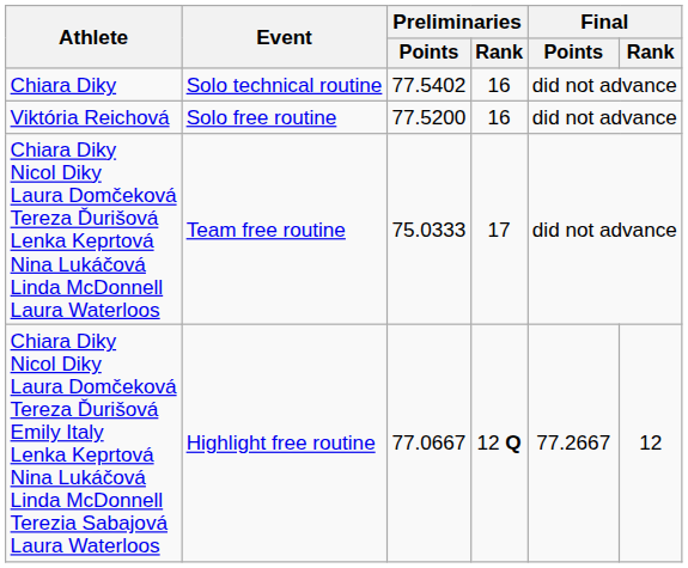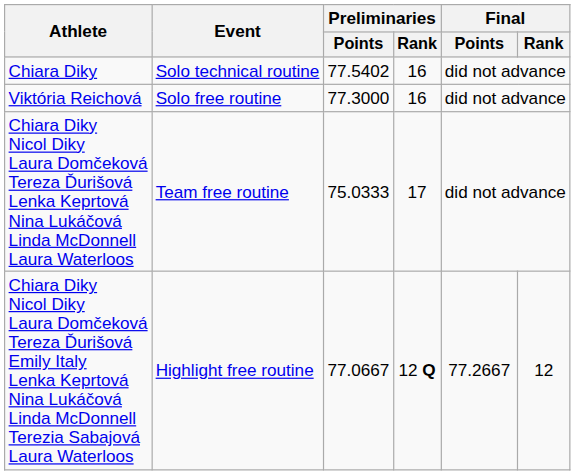 <table class="wikitable" style="font-size:90%">
 <tr>
 <th rowspan="2">Athlete</th>
 <th rowspan="2">Event</th>
 <th colspan="2">Preliminaries</th>
 <th colspan="2">Final</th>
 </tr>
 <tr style="font-size:95%">
 <th>Points</th>
 <th>Rank</th>
 <th>Points</th>
 <th>Rank</th>
 </tr>
 <tr align="center">
 <td align="left"><a href='#'>Chiara Diky</a></td>
 <td align="left"><a href='#'>Solo technical routine</a></td>
 <td>77.5402</td>
 <td>16</td>
 <td colspan=2>did not advance</td>
 </tr>
 <tr align="center">
 <td align="left"><a href='#'>Viktória Reichová</a></td>
 <td align="left"><a href='#'>Solo free routine</a></td>
-<td>77.5200</td>
+<td>77.3000</td>
 <td>16</td>
 <td colspan=2>did not advance</td>
 </tr>
 <tr align="center">
 <td align="left"><a href='#'>Chiara Diky</a><br><a href='#'>Nicol Diky</a><br><a href='#'>Laura Domčeková</a><br><a href='#'>Tereza Ďurišová</a><br><a href='#'>Lenka Keprtová</a><br><a href='#'>Nina Lukáčová</a><br><a href='#'>Linda McDonnell</a><br><a href='#'>Laura Waterloos</a></td>
 <td align="left"><a href='#'>Team free routine</a></td>
 <td>75.0333</td>
 <td>17</td>
 <td colspan=2>did not advance</td>
 </tr>
 <tr align="center">
 <td align="left"><a href='#'>Chiara Diky</a><br><a href='#'>Nicol Diky</a><br><a href='#'>Laura Domčeková</a><br><a href='#'>Tereza Ďurišová</a><br><a href='#'>Emily Italy</a><br><a href='#'>Lenka Keprtová</a><br><a href='#'>Nina Lukáčová</a><br><a href='#'>Linda McDonnell</a><br><a href='#'>Terezia Sabajová</a><br><a href='#'>Laura Waterloos</a></td>
 <td align="left"><a href='#'>Highlight free routine</a></td>
 <td>77.0667</td>
 <td>12 <strong>Q</strong></td>
 <td>77.2667</td>
 <td>12</td>
 </tr>
 </table>
